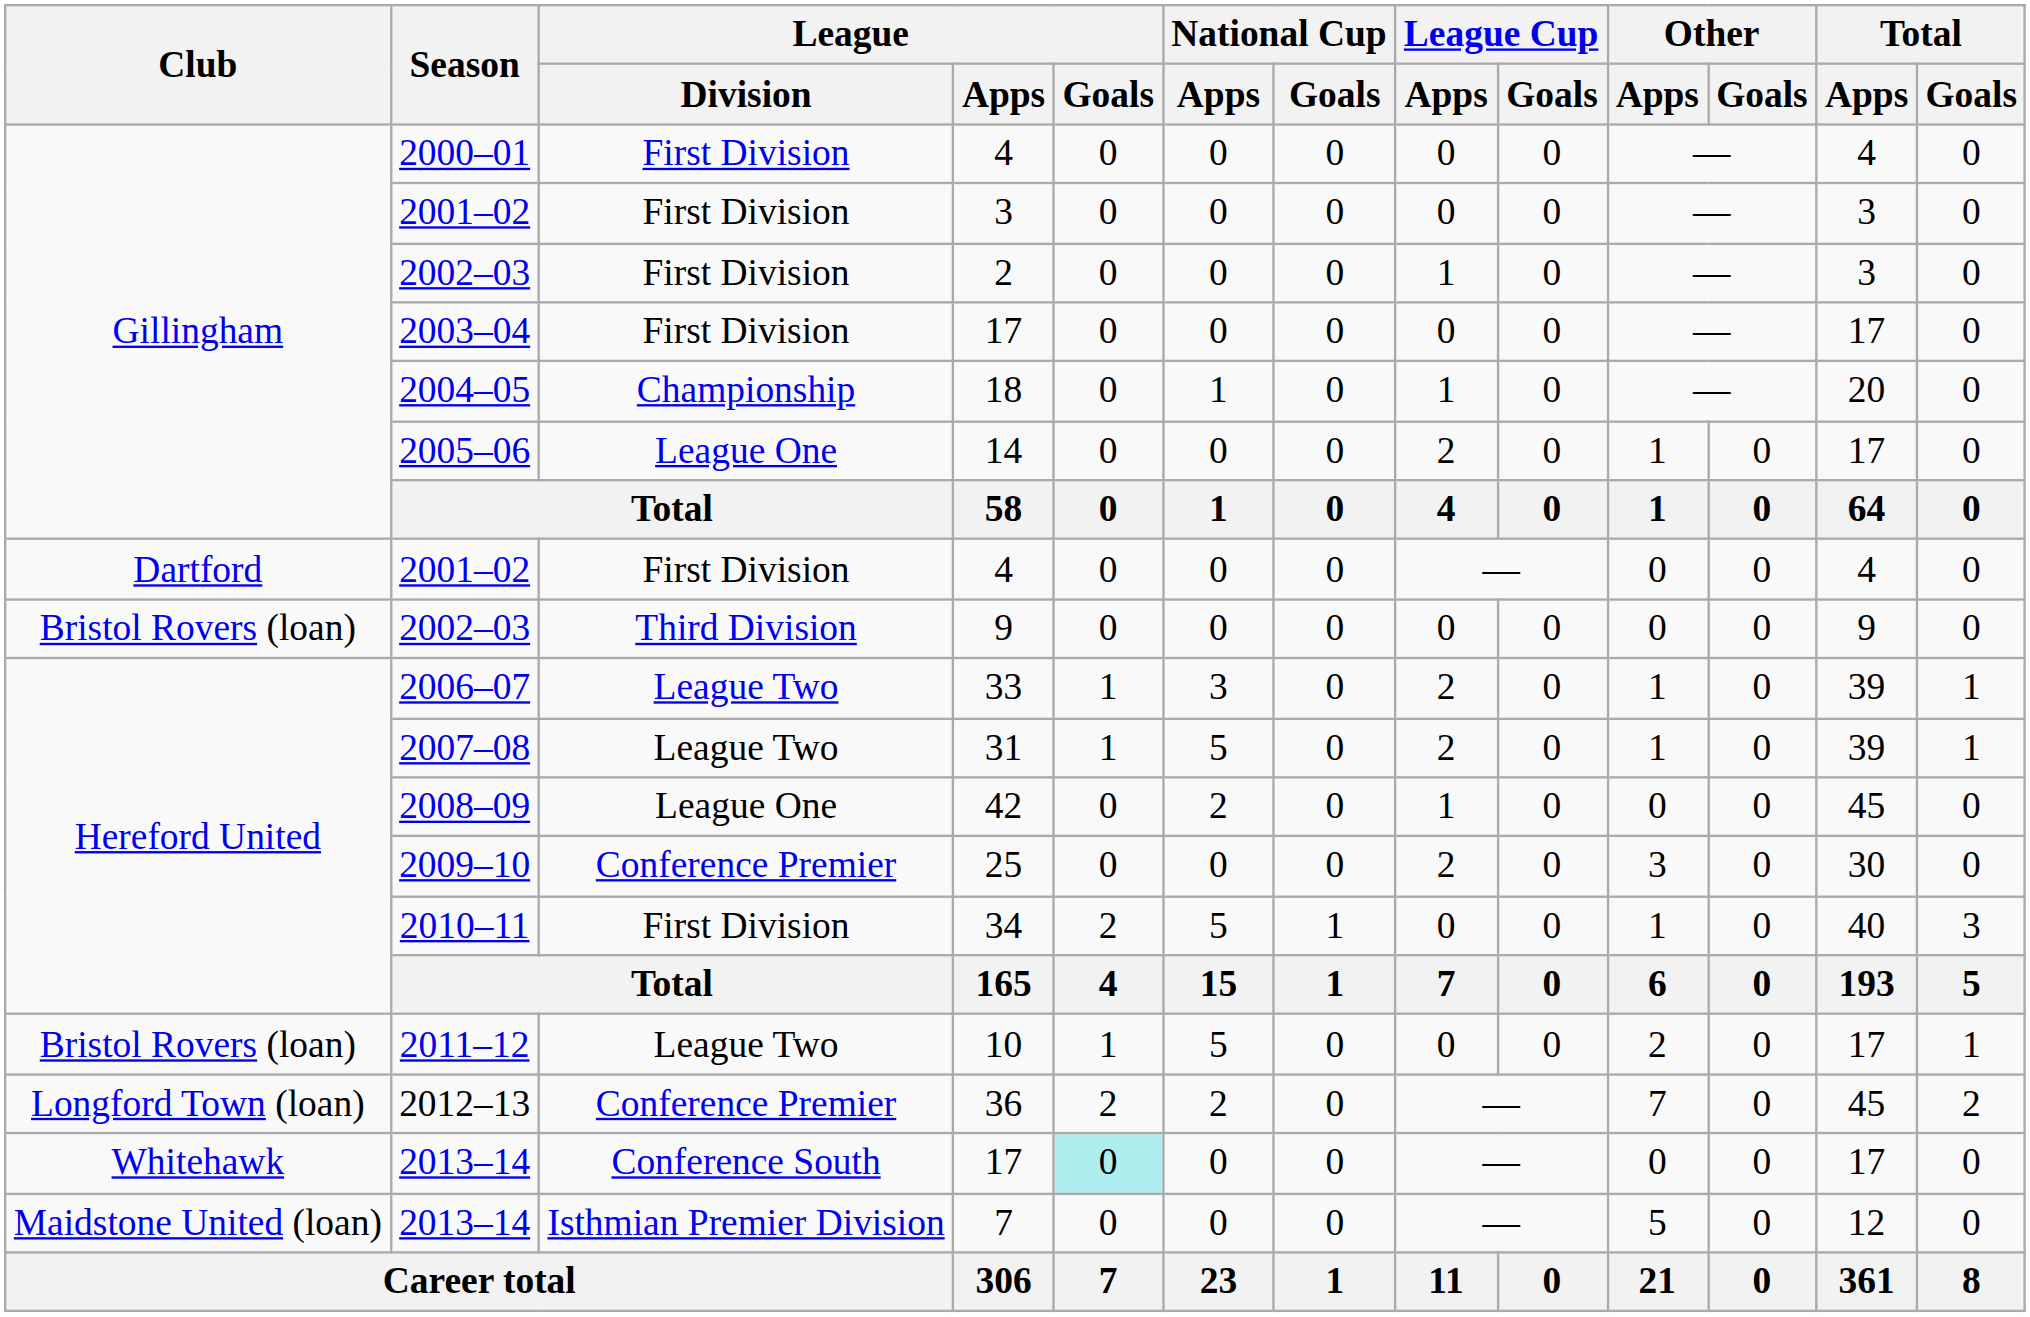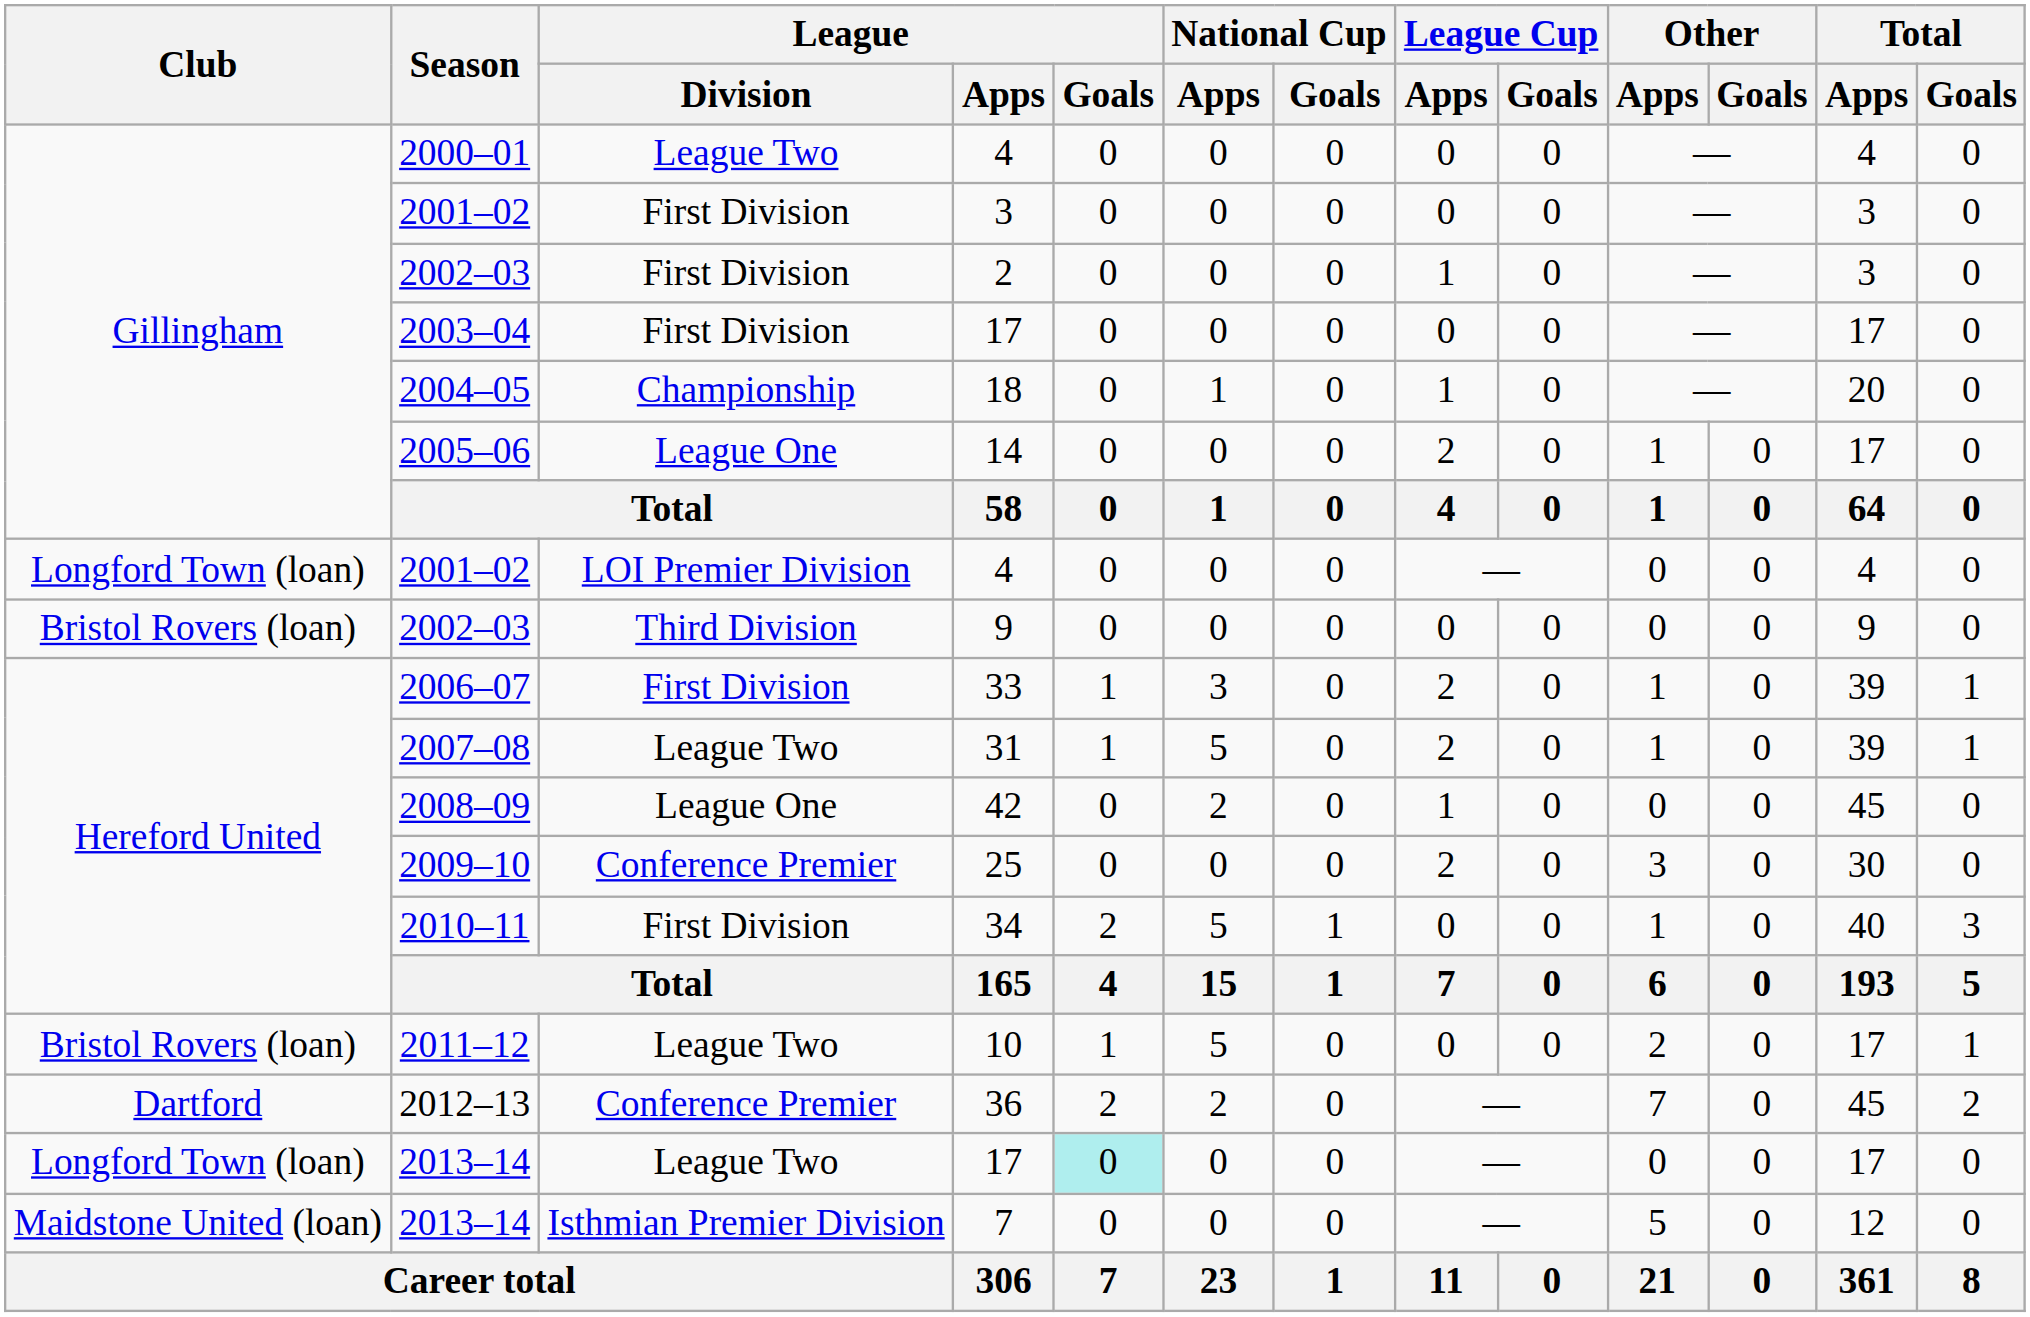 <table class="wikitable" style="text-align:center">
 <tr>
 <th rowspan="2">Club</th>
 <th rowspan="2">Season</th>
 <th colspan="3">League</th>
 <th colspan="2">National Cup</th>
 <th colspan="2"><a href='#'>League Cup</a></th>
 <th colspan="2">Other</th>
 <th colspan="2">Total</th>
 </tr>
 <tr>
 <th>Division</th>
 <th>Apps</th>
 <th>Goals</th>
 <th>Apps</th>
 <th>Goals</th>
 <th>Apps</th>
 <th>Goals</th>
 <th>Apps</th>
 <th>Goals</th>
 <th>Apps</th>
 <th>Goals</th>
 </tr>
 <tr>
 <td rowspan="7"><a href='#'>Gillingham</a></td>
 <td><a href='#'>2000–01</a></td>
-<td><a href='#'>First Division</a></td>
+<td><a href='#'>League Two</a></td>
 <td>4</td>
 <td>0</td>
 <td>0</td>
 <td>0</td>
 <td>0</td>
 <td>0</td>
 <td colspan="2">—</td>
 <td>4</td>
 <td>0</td>
 </tr>
 <tr>
 <td><a href='#'>2001–02</a></td>
 <td>First Division</td>
 <td>3</td>
 <td>0</td>
 <td>0</td>
 <td>0</td>
 <td>0</td>
 <td>0</td>
 <td colspan="2">—</td>
 <td>3</td>
 <td>0</td>
 </tr>
 <tr>
 <td><a href='#'>2002–03</a></td>
 <td>First Division</td>
 <td>2</td>
 <td>0</td>
 <td>0</td>
 <td>0</td>
 <td>1</td>
 <td>0</td>
 <td colspan="2">—</td>
 <td>3</td>
 <td>0</td>
 </tr>
 <tr>
 <td><a href='#'>2003–04</a></td>
 <td>First Division</td>
 <td>17</td>
 <td>0</td>
 <td>0</td>
 <td>0</td>
 <td>0</td>
 <td>0</td>
 <td colspan="2">—</td>
 <td>17</td>
 <td>0</td>
 </tr>
 <tr>
 <td><a href='#'>2004–05</a></td>
 <td><a href='#'>Championship</a></td>
 <td>18</td>
 <td>0</td>
 <td>1</td>
 <td>0</td>
 <td>1</td>
 <td>0</td>
 <td colspan="2">—</td>
 <td>20</td>
 <td>0</td>
 </tr>
 <tr>
 <td><a href='#'>2005–06</a></td>
 <td><a href='#'>League One</a></td>
 <td>14</td>
 <td>0</td>
 <td>0</td>
 <td>0</td>
 <td>2</td>
 <td>0</td>
 <td>1</td>
 <td>0</td>
 <td>17</td>
 <td>0</td>
 </tr>
 <tr>
 <th colspan="2">Total</th>
 <th>58</th>
 <th>0</th>
 <th>1</th>
 <th>0</th>
 <th>4</th>
 <th>0</th>
 <th>1</th>
 <th>0</th>
 <th>64</th>
 <th>0</th>
 </tr>
 <tr>
-<td rowspan="1"><a href='#'>Dartford</a></td>
+<td rowspan="1"><a href='#'>Longford Town</a> (loan)</td>
 <td><a href='#'>2001–02</a></td>
-<td>First Division</td>
+<td><a href='#'>LOI Premier Division</a></td>
 <td>4</td>
 <td>0</td>
 <td>0</td>
 <td>0</td>
 <td colspan="2">—</td>
 <td>0</td>
 <td>0</td>
 <td>4</td>
 <td>0</td>
 </tr>
 <tr>
 <td rowspan="1"><a href='#'>Bristol Rovers</a> (loan)</td>
 <td><a href='#'>2002–03</a></td>
 <td><a href='#'>Third Division</a></td>
 <td>9</td>
 <td>0</td>
 <td>0</td>
 <td>0</td>
 <td>0</td>
 <td>0</td>
 <td>0</td>
 <td>0</td>
 <td>9</td>
 <td>0</td>
 </tr>
 <tr>
 <td rowspan="6"><a href='#'>Hereford United</a></td>
 <td><a href='#'>2006–07</a></td>
-<td><a href='#'>League Two</a></td>
+<td><a href='#'>First Division</a></td>
 <td>33</td>
 <td>1</td>
 <td>3</td>
 <td>0</td>
 <td>2</td>
 <td>0</td>
 <td>1</td>
 <td>0</td>
 <td>39</td>
 <td>1</td>
 </tr>
 <tr>
 <td><a href='#'>2007–08</a></td>
 <td>League Two</td>
 <td>31</td>
 <td>1</td>
 <td>5</td>
 <td>0</td>
 <td>2</td>
 <td>0</td>
 <td>1</td>
 <td>0</td>
 <td>39</td>
 <td>1</td>
 </tr>
 <tr>
 <td><a href='#'>2008–09</a></td>
 <td>League One</td>
 <td>42</td>
 <td>0</td>
 <td>2</td>
 <td>0</td>
 <td>1</td>
 <td>0</td>
 <td>0</td>
 <td>0</td>
 <td>45</td>
 <td>0</td>
 </tr>
 <tr>
 <td><a href='#'>2009–10</a></td>
 <td><a href='#'>Conference Premier</a></td>
 <td>25</td>
 <td>0</td>
 <td>0</td>
 <td>0</td>
 <td>2</td>
 <td>0</td>
 <td>3</td>
 <td>0</td>
 <td>30</td>
 <td>0</td>
 </tr>
 <tr>
 <td><a href='#'>2010–11</a></td>
 <td>First Division</td>
 <td>34</td>
 <td>2</td>
 <td>5</td>
 <td>1</td>
 <td>0</td>
 <td>0</td>
 <td>1</td>
 <td>0</td>
 <td>40</td>
 <td>3</td>
 </tr>
 <tr>
 <th colspan="2">Total</th>
 <th>165</th>
 <th>4</th>
 <th>15</th>
 <th>1</th>
 <th>7</th>
 <th>0</th>
 <th>6</th>
 <th>0</th>
 <th>193</th>
 <th>5</th>
 </tr>
 <tr>
 <td rowspan="1"><a href='#'>Bristol Rovers</a> (loan)</td>
 <td><a href='#'>2011–12</a></td>
 <td>League Two</td>
 <td>10</td>
 <td>1</td>
 <td>5</td>
 <td>0</td>
 <td>0</td>
 <td>0</td>
 <td>2</td>
 <td>0</td>
 <td>17</td>
 <td>1</td>
 </tr>
 <tr>
-<td rowspan="1"><a href='#'>Longford Town</a> (loan)</td>
+<td rowspan="1"><a href='#'>Dartford</a></td>
 <td>2012–13</td>
 <td><a href='#'>Conference Premier</a></td>
 <td>36</td>
 <td>2</td>
 <td>2</td>
 <td>0</td>
 <td colspan="2">—</td>
 <td>7</td>
 <td>0</td>
 <td>45</td>
 <td>2</td>
 </tr>
 <tr>
-<td rowspan="1"><a href='#'>Whitehawk</a></td>
+<td rowspan="1"><a href='#'>Longford Town</a> (loan)</td>
 <td><a href='#'>2013–14</a></td>
-<td><a href='#'>Conference South</a></td>
+<td>League Two</td>
 <td>17</td>
 <td style="background: paleturquoise;">0</td>
 <td>0</td>
 <td>0</td>
 <td colspan="2">—</td>
 <td>0</td>
 <td>0</td>
 <td>17</td>
 <td>0</td>
 </tr>
 <tr>
 <td rowspan="1"><a href='#'>Maidstone United</a> (loan)</td>
 <td><a href='#'>2013–14</a></td>
 <td><a href='#'>Isthmian Premier Division</a></td>
 <td>7</td>
 <td>0</td>
 <td>0</td>
 <td>0</td>
 <td colspan="2">—</td>
 <td>5</td>
 <td>0</td>
 <td>12</td>
 <td>0</td>
 </tr>
 <tr>
 <th colspan="3">Career total</th>
 <th>306</th>
 <th>7</th>
 <th>23</th>
 <th>1</th>
 <th>11</th>
 <th>0</th>
 <th>21</th>
 <th>0</th>
 <th>361</th>
 <th>8</th>
 </tr>
 </table>
